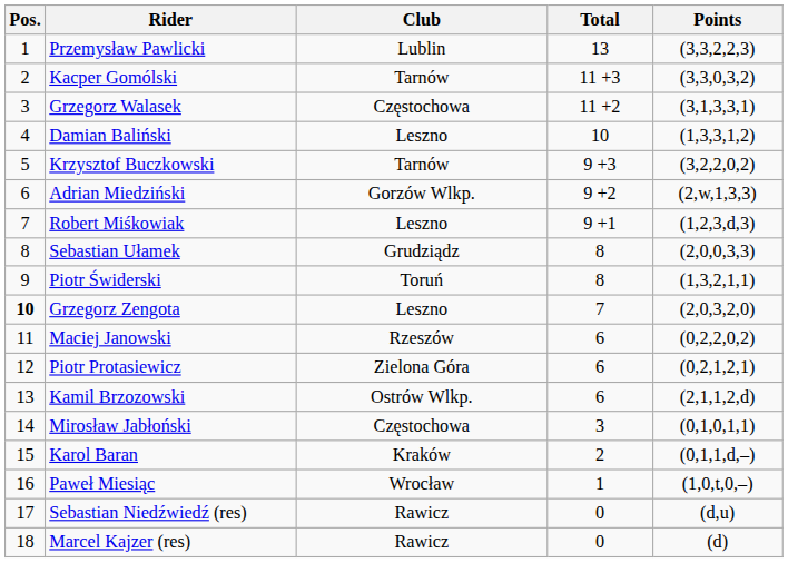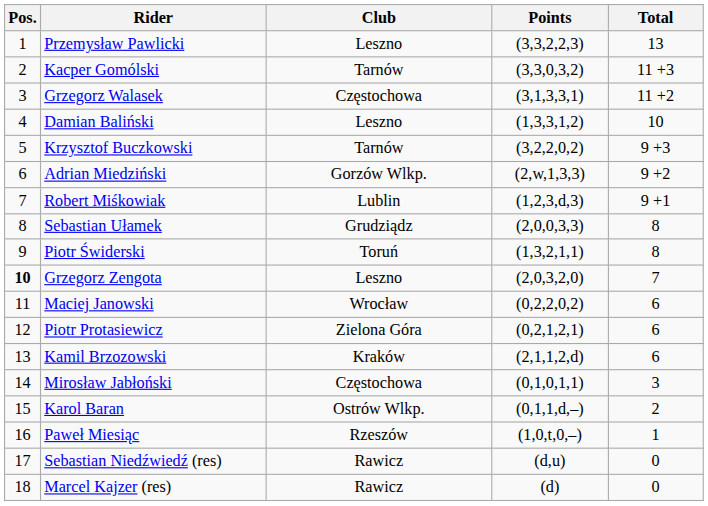 <table class=wikitable style="font-size:93%;">
 <tr>
 <th width=25px>Pos.</th>
 <th width=200px>Rider</th>
 <th width=200px>Club</th>
+<th width=100px>Points</th>
 <th width=80px>Total</th>
-<th width=100px>Points</th>
 </tr>
 <tr align=center>
 <td>1</td>
 <td align=left><a href='#'>Przemysław Pawlicki</a></td>
-<td>Lublin</td>
+<td>Leszno</td>
+<td>(3,3,2,2,3)</td>
 <td>13</td>
-<td>(3,3,2,2,3)</td>
 </tr>
 <tr align=center>
 <td>2</td>
 <td align=left><a href='#'>Kacper Gomólski</a></td>
 <td>Tarnów</td>
+<td>(3,3,0,3,2)</td>
 <td>11 +3</td>
-<td>(3,3,0,3,2)</td>
 </tr>
 <tr align=center>
 <td>3</td>
 <td align=left><a href='#'>Grzegorz Walasek</a></td>
 <td>Częstochowa</td>
+<td>(3,1,3,3,1)</td>
 <td>11 +2</td>
-<td>(3,1,3,3,1)</td>
 </tr>
 <tr align=center>
 <td>4</td>
 <td align=left><a href='#'>Damian Baliński</a></td>
 <td>Leszno</td>
+<td>(1,3,3,1,2)</td>
 <td>10</td>
-<td>(1,3,3,1,2)</td>
 </tr>
 <tr align=center>
 <td>5</td>
 <td align=left><a href='#'>Krzysztof Buczkowski</a></td>
 <td>Tarnów</td>
+<td>(3,2,2,0,2)</td>
 <td>9 +3</td>
-<td>(3,2,2,0,2)</td>
 </tr>
 <tr align=center>
 <td>6</td>
 <td align=left><a href='#'>Adrian Miedziński</a></td>
 <td>Gorzów Wlkp.</td>
+<td>(2,w,1,3,3)</td>
 <td>9 +2</td>
-<td>(2,w,1,3,3)</td>
 </tr>
 <tr align=center>
 <td>7</td>
 <td align=left><a href='#'>Robert Miśkowiak</a></td>
-<td>Leszno</td>
+<td>Lublin</td>
+<td>(1,2,3,d,3)</td>
 <td>9 +1</td>
-<td>(1,2,3,d,3)</td>
 </tr>
 <tr align=center>
 <td>8</td>
 <td align=left><a href='#'>Sebastian Ułamek</a></td>
 <td>Grudziądz</td>
+<td>(2,0,0,3,3)</td>
 <td>8</td>
-<td>(2,0,0,3,3)</td>
 </tr>
 <tr align=center>
 <td>9</td>
 <td align=left><a href='#'>Piotr Świderski</a></td>
 <td>Toruń</td>
+<td>(1,3,2,1,1)</td>
 <td>8</td>
-<td>(1,3,2,1,1)</td>
 </tr>
 <tr align=center>
 <td><strong>10</strong></td>
 <td align=left><a href='#'>Grzegorz Zengota</a></td>
 <td>Leszno</td>
+<td>(2,0,3,2,0)</td>
 <td>7</td>
-<td>(2,0,3,2,0)</td>
 </tr>
 <tr align=center>
 <td>11</td>
 <td align=left><a href='#'>Maciej Janowski</a></td>
-<td>Rzeszów</td>
+<td>Wrocław</td>
+<td>(0,2,2,0,2)</td>
 <td>6</td>
-<td>(0,2,2,0,2)</td>
 </tr>
 <tr align=center>
 <td>12</td>
 <td align=left><a href='#'>Piotr Protasiewicz</a></td>
 <td>Zielona Góra</td>
+<td>(0,2,1,2,1)</td>
 <td>6</td>
-<td>(0,2,1,2,1)</td>
 </tr>
 <tr align=center>
 <td>13</td>
 <td align=left><a href='#'>Kamil Brzozowski</a></td>
-<td>Ostrów Wlkp.</td>
+<td>Kraków</td>
+<td>(2,1,1,2,d)</td>
 <td>6</td>
-<td>(2,1,1,2,d)</td>
 </tr>
 <tr align=center>
 <td>14</td>
 <td align=left><a href='#'>Mirosław Jabłoński</a></td>
 <td>Częstochowa</td>
+<td>(0,1,0,1,1)</td>
 <td>3</td>
-<td>(0,1,0,1,1)</td>
 </tr>
 <tr align=center>
 <td>15</td>
 <td align=left><a href='#'>Karol Baran</a></td>
-<td>Kraków</td>
+<td>Ostrów Wlkp.</td>
+<td>(0,1,1,d,–)</td>
 <td>2</td>
-<td>(0,1,1,d,–)</td>
 </tr>
 <tr align=center>
 <td>16</td>
 <td align=left><a href='#'>Paweł Miesiąc</a></td>
-<td>Wrocław</td>
+<td>Rzeszów</td>
+<td>(1,0,t,0,–)</td>
 <td>1</td>
-<td>(1,0,t,0,–)</td>
 </tr>
 <tr align=center>
 <td>17</td>
 <td align=left><a href='#'>Sebastian Niedźwiedź</a> (res)</td>
 <td>Rawicz</td>
+<td>(d,u)</td>
 <td>0</td>
-<td>(d,u)</td>
 </tr>
 <tr align=center>
 <td>18</td>
 <td align=left><a href='#'>Marcel Kajzer</a> (res)</td>
 <td>Rawicz</td>
+<td>(d)</td>
 <td>0</td>
-<td>(d)</td>
 </tr>
 </table>
